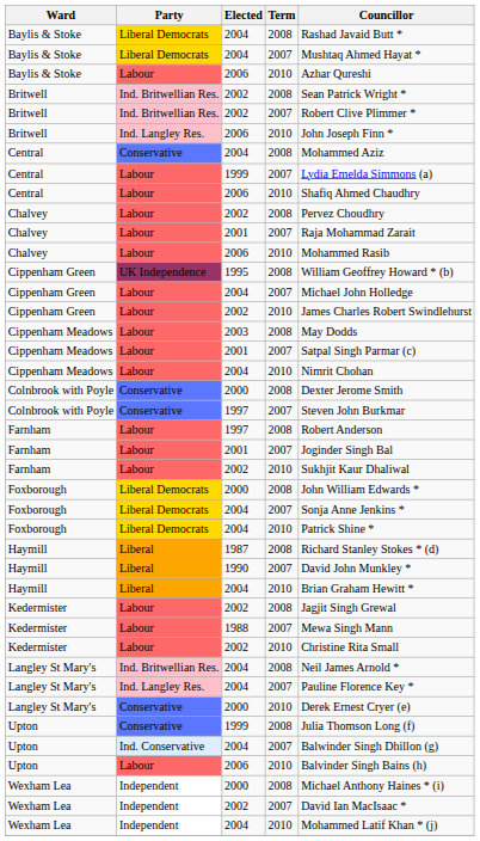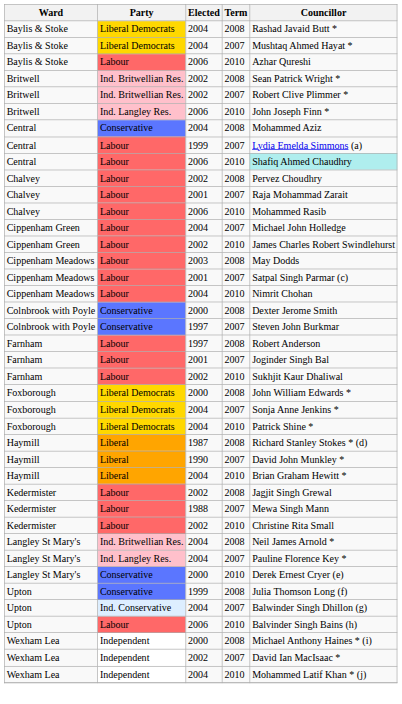 <table class="wikitable" style="font-size: 95%;">
 <tr>
 <th>Ward</th>
 <th>Party</th>
 <th>Elected</th>
 <th>Term</th>
 <th>Councillor</th>
 </tr>
 <tr>
 <td>Baylis & Stoke</td>
 <td bgcolor="FFD800">Liberal Democrats</td>
 <td>2004</td>
 <td>2008</td>
 <td>Rashad Javaid Butt *</td>
 </tr>
 <tr>
 <td>Baylis & Stoke</td>
 <td bgcolor="FFD800">Liberal Democrats</td>
 <td>2004</td>
 <td>2007</td>
 <td>Mushtaq Ahmed Hayat *</td>
 </tr>
 <tr>
 <td>Baylis & Stoke</td>
 <td bgcolor="FF6868">Labour</td>
 <td>2006</td>
 <td>2010</td>
 <td>Azhar Qureshi</td>
 </tr>
 <tr>
 <td>Britwell</td>
 <td bgcolor="pink">Ind. Britwellian Res.</td>
 <td>2002</td>
 <td>2008</td>
 <td>Sean Patrick Wright *</td>
 </tr>
 <tr>
 <td>Britwell</td>
 <td bgcolor="pink">Ind. Britwellian Res.</td>
 <td>2002</td>
 <td>2007</td>
 <td>Robert Clive Plimmer *</td>
 </tr>
 <tr>
 <td>Britwell</td>
 <td bgcolor="pink">Ind. Langley Res.</td>
 <td>2006</td>
 <td>2010</td>
 <td>John Joseph Finn *</td>
 </tr>
 <tr>
 <td>Central</td>
 <td bgcolor="5B76FF">Conservative</td>
 <td>2004</td>
 <td>2008</td>
 <td>Mohammed Aziz</td>
 </tr>
 <tr>
 <td>Central</td>
 <td bgcolor="FF6868">Labour</td>
 <td>1999</td>
 <td>2007</td>
 <td><a href='#'>Lydia Emelda Simmons</a> (a)</td>
 </tr>
 <tr>
 <td>Central</td>
 <td bgcolor="FF6868">Labour</td>
 <td>2006</td>
 <td>2010</td>
-<td>Shafiq Ahmed Chaudhry</td>
+<td style="background: paleturquoise;">Shafiq Ahmed Chaudhry</td>
 </tr>
 <tr>
 <td>Chalvey</td>
 <td bgcolor="FF6868">Labour</td>
 <td>2002</td>
 <td>2008</td>
 <td>Pervez Choudhry</td>
 </tr>
 <tr>
 <td>Chalvey</td>
 <td bgcolor="FF6868">Labour</td>
 <td>2001</td>
 <td>2007</td>
 <td>Raja Mohammad Zarait</td>
 </tr>
 <tr>
 <td>Chalvey</td>
 <td bgcolor="FF6868">Labour</td>
 <td>2006</td>
 <td>2010</td>
 <td>Mohammed Rasib</td>
-</tr>
-<tr>
-<td>Cippenham Green</td>
-<td bgcolor="993366">UK Independence</td>
-<td>1995</td>
-<td>2008</td>
-<td>William Geoffrey Howard * (b)</td>
 </tr>
 <tr>
 <td>Cippenham Green</td>
 <td bgcolor="FF6868">Labour</td>
 <td>2004</td>
 <td>2007</td>
 <td>Michael John Holledge</td>
 </tr>
 <tr>
 <td>Cippenham Green</td>
 <td bgcolor="FF6868">Labour</td>
 <td>2002</td>
 <td>2010</td>
 <td>James Charles Robert Swindlehurst</td>
 </tr>
 <tr>
 <td>Cippenham Meadows</td>
 <td bgcolor="FF6868">Labour</td>
 <td>2003</td>
 <td>2008</td>
 <td>May Dodds</td>
 </tr>
 <tr>
 <td>Cippenham Meadows</td>
 <td bgcolor="FF6868">Labour</td>
 <td>2001</td>
 <td>2007</td>
 <td>Satpal Singh Parmar (c)</td>
 </tr>
 <tr>
 <td>Cippenham Meadows</td>
 <td bgcolor="FF6868">Labour</td>
 <td>2004</td>
 <td>2010</td>
 <td>Nimrit Chohan</td>
 </tr>
 <tr>
 <td>Colnbrook with Poyle</td>
 <td bgcolor="5B76FF">Conservative</td>
 <td>2000</td>
 <td>2008</td>
 <td>Dexter Jerome Smith</td>
 </tr>
 <tr>
 <td>Colnbrook with Poyle</td>
 <td bgcolor="5B76FF">Conservative</td>
 <td>1997</td>
 <td>2007</td>
 <td>Steven John Burkmar</td>
 </tr>
 <tr>
 <td>Farnham</td>
 <td bgcolor="FF6868">Labour</td>
 <td>1997</td>
 <td>2008</td>
 <td>Robert Anderson</td>
 </tr>
 <tr>
 <td>Farnham</td>
 <td bgcolor="FF6868">Labour</td>
 <td>2001</td>
 <td>2007</td>
 <td>Joginder Singh Bal</td>
 </tr>
 <tr>
 <td>Farnham</td>
 <td bgcolor="FF6868">Labour</td>
 <td>2002</td>
 <td>2010</td>
 <td>Sukhjit Kaur Dhaliwal</td>
 </tr>
 <tr>
 <td>Foxborough</td>
 <td bgcolor="FFD800">Liberal Democrats</td>
 <td>2000</td>
 <td>2008</td>
 <td>John William Edwards *</td>
 </tr>
 <tr>
 <td>Foxborough</td>
 <td bgcolor="FFD800">Liberal Democrats</td>
 <td>2004</td>
 <td>2007</td>
 <td>Sonja Anne Jenkins *</td>
 </tr>
 <tr>
 <td>Foxborough</td>
 <td bgcolor="FFD800">Liberal Democrats</td>
 <td>2004</td>
 <td>2010</td>
 <td>Patrick Shine *</td>
 </tr>
 <tr>
 <td>Haymill</td>
 <td bgcolor="orange">Liberal</td>
 <td>1987</td>
 <td>2008</td>
 <td>Richard Stanley Stokes * (d)</td>
 </tr>
 <tr>
 <td>Haymill</td>
 <td bgcolor="orange">Liberal</td>
 <td>1990</td>
 <td>2007</td>
 <td>David John Munkley *</td>
 </tr>
 <tr>
 <td>Haymill</td>
 <td bgcolor="orange">Liberal</td>
 <td>2004</td>
 <td>2010</td>
 <td>Brian Graham Hewitt *</td>
 </tr>
 <tr>
 <td>Kedermister</td>
 <td bgcolor="FF6868">Labour</td>
 <td>2002</td>
 <td>2008</td>
 <td>Jagjit Singh Grewal</td>
 </tr>
 <tr>
 <td>Kedermister</td>
 <td bgcolor="FF6868">Labour</td>
 <td>1988</td>
 <td>2007</td>
 <td>Mewa Singh Mann</td>
 </tr>
 <tr>
 <td>Kedermister</td>
 <td bgcolor="FF6868">Labour</td>
 <td>2002</td>
 <td>2010</td>
 <td>Christine Rita Small</td>
 </tr>
 <tr>
 <td>Langley St Mary's</td>
 <td bgcolor="pink">Ind. Britwellian Res.</td>
 <td>2004</td>
 <td>2008</td>
 <td>Neil James Arnold *</td>
 </tr>
 <tr>
 <td>Langley St Mary's</td>
 <td bgcolor="pink">Ind. Langley Res.</td>
 <td>2004</td>
 <td>2007</td>
 <td>Pauline Florence Key *</td>
 </tr>
 <tr>
 <td>Langley St Mary's</td>
 <td bgcolor="5B76FF">Conservative</td>
 <td>2000</td>
 <td>2010</td>
 <td>Derek Ernest Cryer (e)</td>
 </tr>
 <tr>
 <td>Upton</td>
 <td bgcolor="5B76FF">Conservative</td>
 <td>1999</td>
 <td>2008</td>
 <td>Julia Thomson Long (f)</td>
 </tr>
 <tr>
 <td>Upton</td>
 <td bgcolor="DDEEFF">Ind. Conservative</td>
 <td>2004</td>
 <td>2007</td>
 <td>Balwinder Singh Dhillon (g)</td>
 </tr>
 <tr>
 <td>Upton</td>
 <td bgcolor="FF6868">Labour</td>
 <td>2006</td>
 <td>2010</td>
 <td>Balvinder Singh Bains (h)</td>
 </tr>
 <tr>
 <td>Wexham Lea</td>
 <td bgcolor="white">Independent</td>
 <td>2000</td>
 <td>2008</td>
 <td>Michael Anthony Haines * (i)</td>
 </tr>
 <tr>
 <td>Wexham Lea</td>
 <td bgcolor="white">Independent</td>
 <td>2002</td>
 <td>2007</td>
 <td>David Ian MacIsaac *</td>
 </tr>
 <tr>
 <td>Wexham Lea</td>
 <td bgcolor="white">Independent</td>
 <td>2004</td>
 <td>2010</td>
 <td>Mohammed Latif Khan * (j)</td>
 </tr>
 <tr>
 </tr>
 </table>
